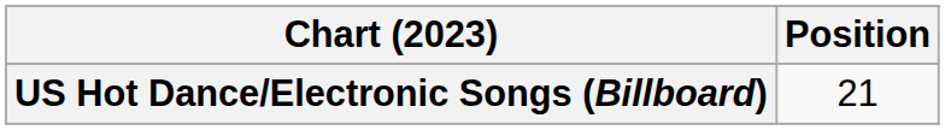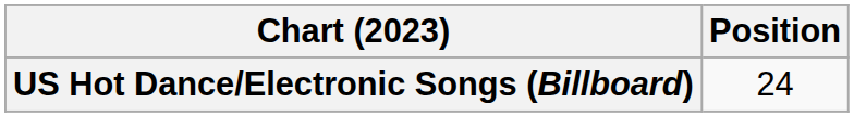 <table class="wikitable plainrowheaders" style="text-align:center">
 <tr>
 <th scope="col">Chart (2023)</th>
 <th scope="col">Position</th>
 </tr>
 <tr>
 <th scope="row">US Hot Dance/Electronic Songs (<em>Billboard</em>)</th>
-<td>21</td>
+<td>24</td>
 </tr>
 </table>
